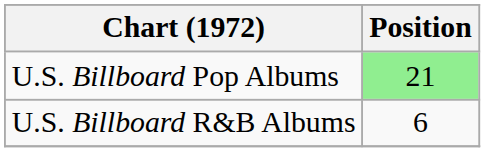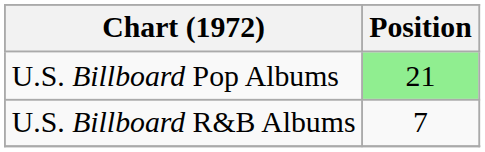 <table class="wikitable sortable" style="text-align:center">
 <tr>
 <th>Chart (1972)</th>
 <th>Position</th>
 </tr>
 <tr>
 <td align="left">U.S. <em>Billboard</em> Pop Albums</td>
 <td style="background: lightgreen;">21</td>
 </tr>
 <tr>
 <td align="left">U.S. <em>Billboard</em> R&B Albums</td>
-<td>6</td>
+<td>7</td>
 </tr>
 <tr>
 </tr>
 </table>
